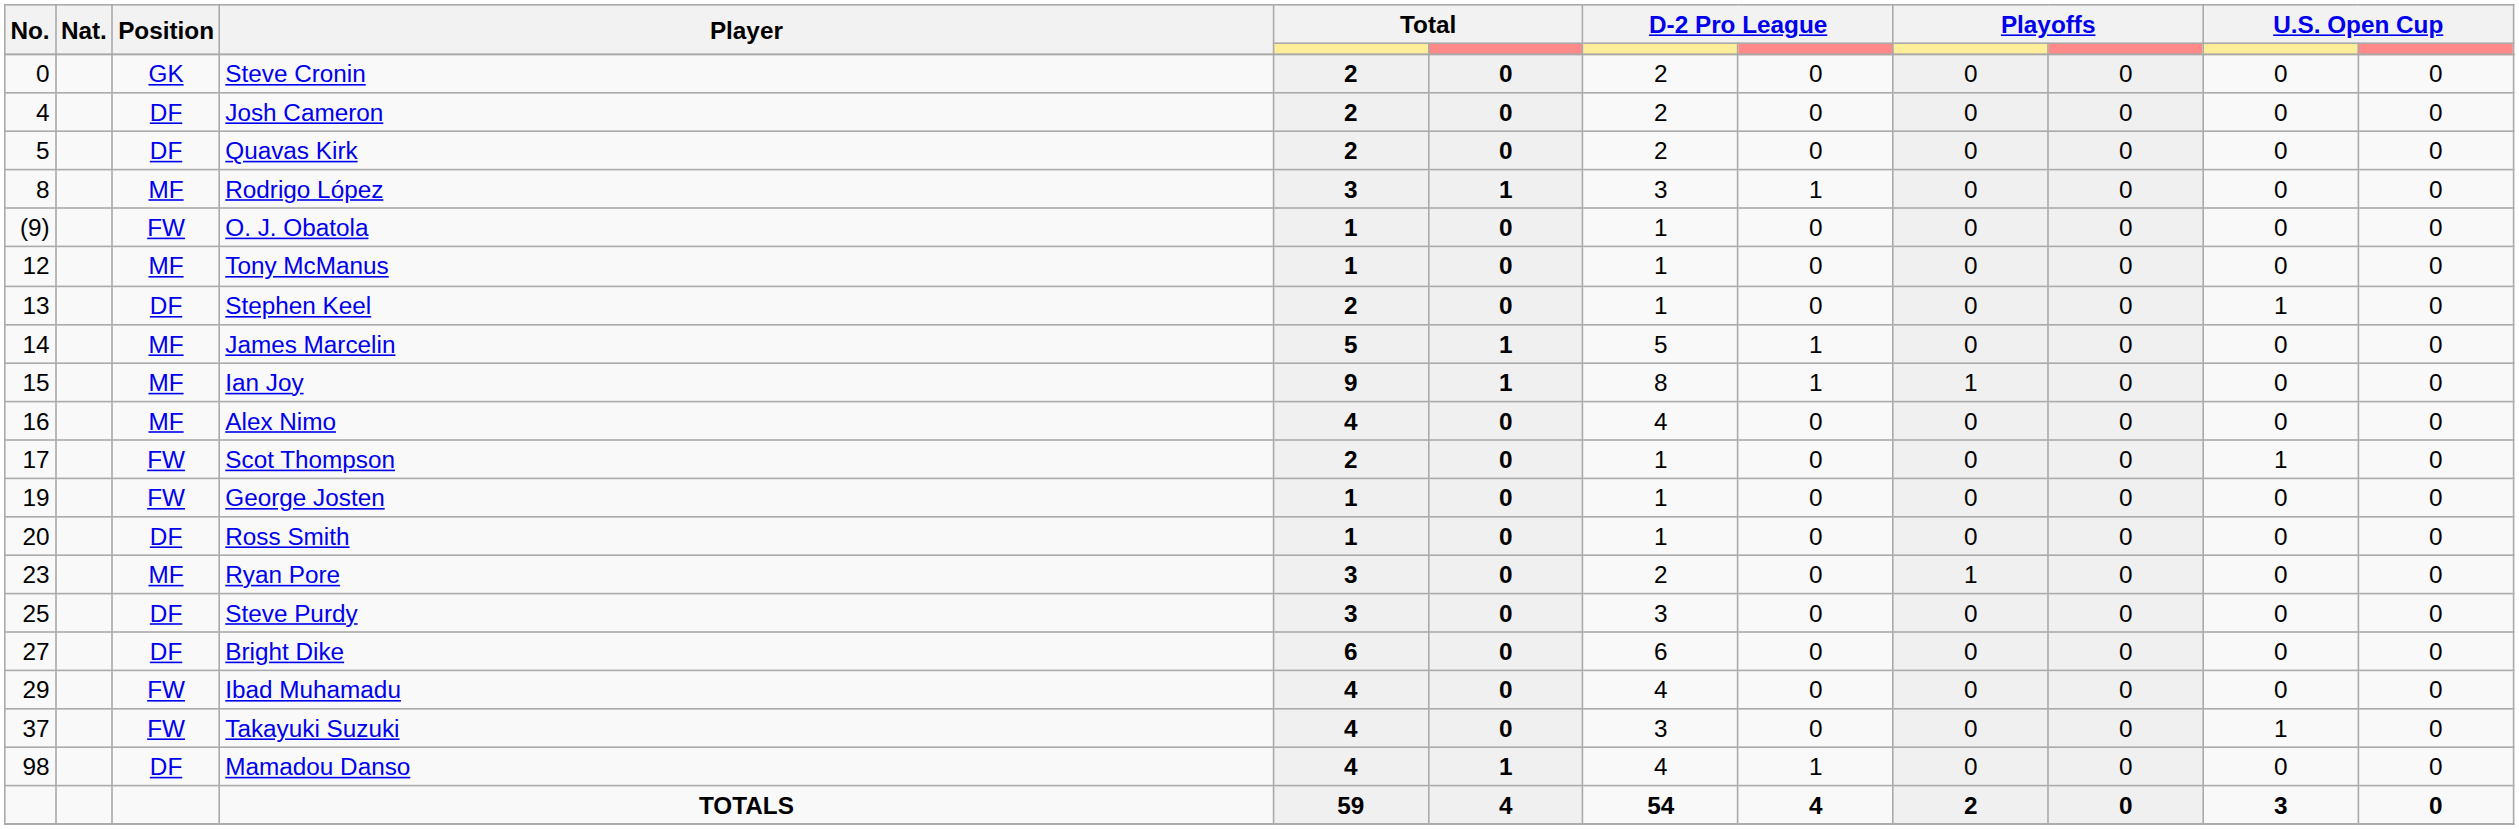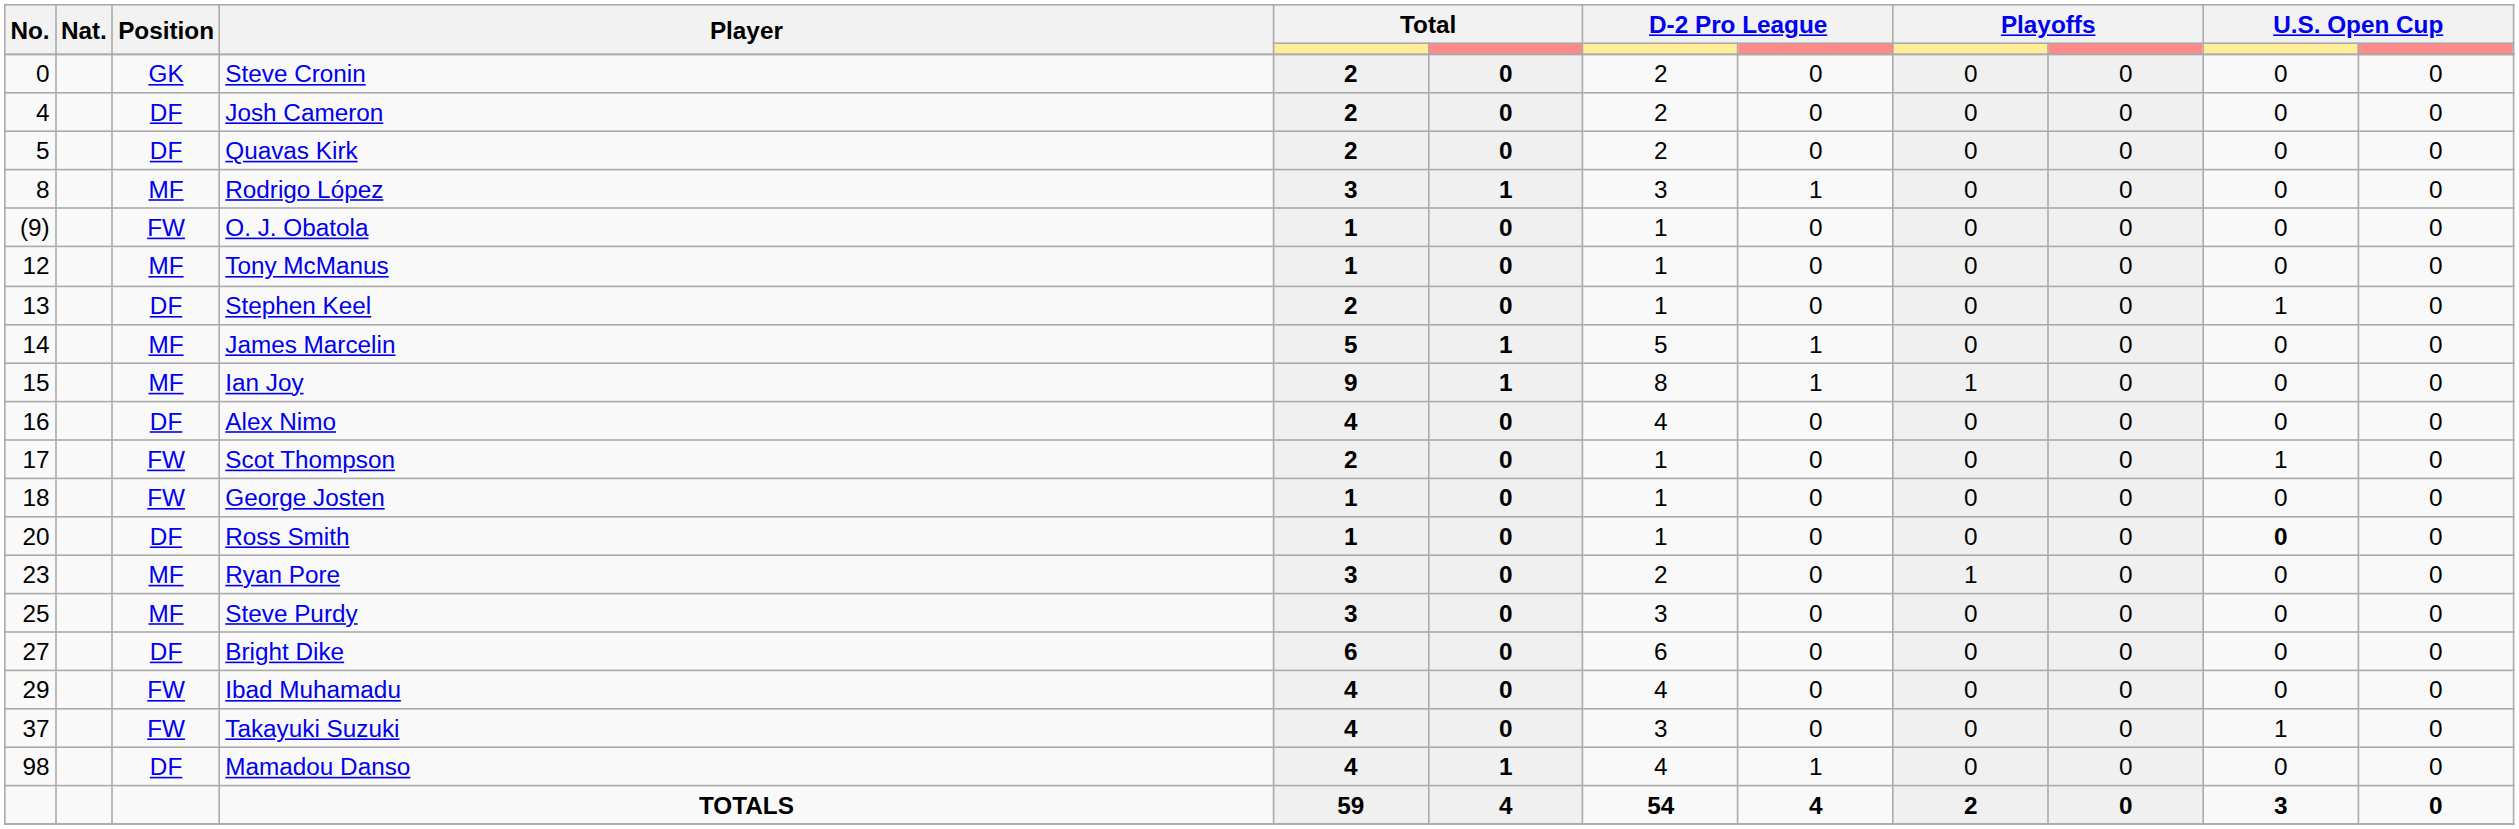 <table class="wikitable" style="font-size:95%; text-align:center;">
 <tr>
 <th rowspan="2" width="1%">No.</th>
 <th rowspan="2" width="1%">Nat.</th>
 <th rowspan="2" width="1%">Position</th>
 <th rowspan="2" width="42%">Player</th>
 <th colspan="2">Total</th>
 <th colspan="2"><a href='#'>D-2 Pro League</a></th>
 <th colspan="2"><a href='#'>Playoffs</a></th>
 <th colspan="2"><a href='#'>U.S. Open Cup</a></th>
 </tr>
 <tr>
 <th width=60 style="background: #FFEE99"></th>
 <th width=60 style="background: #FF8888"></th>
 <th width=60 style="background: #FFEE99"></th>
 <th width=60 style="background: #FF8888"></th>
 <th width=60 style="background: #FFEE99"></th>
 <th width=60 style="background: #FF8888"></th>
 <th width=60 style="background: #FFEE99"></th>
 <th width=60 style="background: #FF8888"></th>
 </tr>
 <tr>
 </tr>
 <tr>
 <td style="text-align: right;">0</td>
 <td></td>
 <td><a href='#'>GK</a></td>
 <td style="text-align: left;"><a href='#'>Steve Cronin</a></td>
 <td style="background: #F0F0F0;"><strong>2</strong></td>
 <td style="background: #F0F0F0;"><strong>0</strong></td>
 <td>2</td>
 <td>0</td>
 <td style="background: #F0F0F0;">0</td>
 <td style="background: #F0F0F0;">0</td>
 <td>0</td>
 <td>0</td>
 </tr>
 <tr>
 <td style="text-align: right;">4</td>
 <td></td>
 <td><a href='#'>DF</a></td>
 <td style="text-align: left;"><a href='#'>Josh Cameron</a></td>
 <td style="background: #F0F0F0;"><strong>2</strong></td>
 <td style="background: #F0F0F0;"><strong>0</strong></td>
 <td>2</td>
 <td>0</td>
 <td style="background: #F0F0F0;">0</td>
 <td style="background: #F0F0F0;">0</td>
 <td>0</td>
 <td>0</td>
 </tr>
 <tr>
 <td style="text-align: right;">5</td>
 <td></td>
 <td><a href='#'>DF</a></td>
 <td style="text-align: left;"><a href='#'>Quavas Kirk</a></td>
 <td style="background: #F0F0F0;"><strong>2</strong></td>
 <td style="background: #F0F0F0;"><strong>0</strong></td>
 <td>2</td>
 <td>0</td>
 <td style="background: #F0F0F0;">0</td>
 <td style="background: #F0F0F0;">0</td>
 <td>0</td>
 <td>0</td>
 </tr>
 <tr>
 <td style="text-align: right;">8</td>
 <td></td>
 <td><a href='#'>MF</a></td>
 <td style="text-align: left;"><a href='#'>Rodrigo López</a></td>
 <td style="background: #F0F0F0;"><strong>3</strong></td>
 <td style="background: #F0F0F0;"><strong>1</strong></td>
 <td>3</td>
 <td>1</td>
 <td style="background: #F0F0F0;">0</td>
 <td style="background: #F0F0F0;">0</td>
 <td>0</td>
 <td>0</td>
 </tr>
 <tr>
 <td style="text-align: right;">(9)</td>
 <td></td>
 <td><a href='#'>FW</a></td>
 <td style="text-align: left;"><a href='#'>O. J. Obatola</a></td>
 <td style="background: #F0F0F0;"><strong>1</strong></td>
 <td style="background: #F0F0F0;"><strong>0</strong></td>
 <td>1</td>
 <td>0</td>
 <td style="background: #F0F0F0;">0</td>
 <td style="background: #F0F0F0;">0</td>
 <td>0</td>
 <td>0</td>
 </tr>
 <tr>
 <td style="text-align: right;">12</td>
 <td></td>
 <td><a href='#'>MF</a></td>
 <td style="text-align: left;"><a href='#'>Tony McManus</a></td>
 <td style="background: #F0F0F0;"><strong>1</strong></td>
 <td style="background: #F0F0F0;"><strong>0</strong></td>
 <td>1</td>
 <td>0</td>
 <td style="background: #F0F0F0;">0</td>
 <td style="background: #F0F0F0;">0</td>
 <td>0</td>
 <td>0</td>
 </tr>
 <tr>
 <td style="text-align: right;">13</td>
 <td></td>
 <td><a href='#'>DF</a></td>
 <td style="text-align: left;"><a href='#'>Stephen Keel</a></td>
 <td style="background: #F0F0F0;"><strong>2</strong></td>
 <td style="background: #F0F0F0;"><strong>0</strong></td>
 <td>1</td>
 <td>0</td>
 <td style="background: #F0F0F0;">0</td>
 <td style="background: #F0F0F0;">0</td>
 <td>1</td>
 <td>0</td>
 </tr>
 <tr>
 <td style="text-align: right;">14</td>
 <td></td>
 <td><a href='#'>MF</a></td>
 <td style="text-align: left;"><a href='#'>James Marcelin</a></td>
 <td style="background: #F0F0F0;"><strong>5</strong></td>
 <td style="background: #F0F0F0;"><strong>1</strong></td>
 <td>5</td>
 <td>1</td>
 <td style="background: #F0F0F0;">0</td>
 <td style="background: #F0F0F0;">0</td>
 <td>0</td>
 <td>0</td>
 </tr>
 <tr>
 <td style="text-align: right;">15</td>
 <td></td>
 <td><a href='#'>MF</a></td>
 <td style="text-align: left;"><a href='#'>Ian Joy</a></td>
 <td style="background: #F0F0F0;"><strong>9</strong></td>
 <td style="background: #F0F0F0;"><strong>1</strong></td>
 <td>8</td>
 <td>1</td>
 <td style="background: #F0F0F0;">1</td>
 <td style="background: #F0F0F0;">0</td>
 <td>0</td>
 <td>0</td>
 </tr>
 <tr>
 <td style="text-align: right;">16</td>
 <td></td>
-<td><a href='#'>MF</a></td>
+<td><a href='#'>DF</a></td>
 <td style="text-align: left;"><a href='#'>Alex Nimo</a></td>
 <td style="background: #F0F0F0;"><strong>4</strong></td>
 <td style="background: #F0F0F0;"><strong>0</strong></td>
 <td>4</td>
 <td>0</td>
 <td style="background: #F0F0F0;">0</td>
 <td style="background: #F0F0F0;">0</td>
 <td>0</td>
 <td>0</td>
 </tr>
 <tr>
 <td style="text-align: right;">17</td>
 <td></td>
 <td><a href='#'>FW</a></td>
 <td style="text-align: left;"><a href='#'>Scot Thompson</a></td>
 <td style="background: #F0F0F0;"><strong>2</strong></td>
 <td style="background: #F0F0F0;"><strong>0</strong></td>
 <td>1</td>
 <td>0</td>
 <td style="background: #F0F0F0;">0</td>
 <td style="background: #F0F0F0;">0</td>
 <td>1</td>
 <td>0</td>
 </tr>
 <tr>
-<td style="text-align: right;">19</td>
+<td style="text-align: right;">18</td>
 <td></td>
 <td><a href='#'>FW</a></td>
 <td style="text-align: left;"><a href='#'>George Josten</a></td>
 <td style="background: #F0F0F0;"><strong>1</strong></td>
 <td style="background: #F0F0F0;"><strong>0</strong></td>
 <td>1</td>
 <td>0</td>
 <td style="background: #F0F0F0;">0</td>
 <td style="background: #F0F0F0;">0</td>
 <td>0</td>
 <td>0</td>
 </tr>
 <tr>
 <td style="text-align: right;">20</td>
 <td></td>
 <td><a href='#'>DF</a></td>
 <td style="text-align: left;"><a href='#'>Ross Smith</a></td>
 <td style="background: #F0F0F0;"><strong>1</strong></td>
 <td style="background: #F0F0F0;"><strong>0</strong></td>
 <td>1</td>
 <td>0</td>
 <td style="background: #F0F0F0;">0</td>
 <td style="background: #F0F0F0;">0</td>
-<td>0</td>
+<td><strong>0</strong></td>
 <td>0</td>
 </tr>
 <tr>
 <td style="text-align: right;">23</td>
 <td></td>
 <td><a href='#'>MF</a></td>
 <td style="text-align: left;"><a href='#'>Ryan Pore</a></td>
 <td style="background: #F0F0F0;"><strong>3</strong></td>
 <td style="background: #F0F0F0;"><strong>0</strong></td>
 <td>2</td>
 <td>0</td>
 <td style="background: #F0F0F0;">1</td>
 <td style="background: #F0F0F0;">0</td>
 <td>0</td>
 <td>0</td>
 </tr>
 <tr>
 <td style="text-align: right;">25</td>
 <td></td>
-<td><a href='#'>DF</a></td>
+<td><a href='#'>MF</a></td>
 <td style="text-align: left;"><a href='#'>Steve Purdy</a></td>
 <td style="background: #F0F0F0;"><strong>3</strong></td>
 <td style="background: #F0F0F0;"><strong>0</strong></td>
 <td>3</td>
 <td>0</td>
 <td style="background: #F0F0F0;">0</td>
 <td style="background: #F0F0F0;">0</td>
 <td>0</td>
 <td>0</td>
 </tr>
 <tr>
 <td style="text-align: right;">27</td>
 <td></td>
 <td><a href='#'>DF</a></td>
 <td style="text-align: left;"><a href='#'>Bright Dike</a></td>
 <td style="background: #F0F0F0;"><strong>6</strong></td>
 <td style="background: #F0F0F0;"><strong>0</strong></td>
 <td>6</td>
 <td>0</td>
 <td style="background: #F0F0F0;">0</td>
 <td style="background: #F0F0F0;">0</td>
 <td>0</td>
 <td>0</td>
 </tr>
 <tr>
 <td style="text-align: right;">29</td>
 <td></td>
 <td><a href='#'>FW</a></td>
 <td style="text-align: left;"><a href='#'>Ibad Muhamadu</a></td>
 <td style="background: #F0F0F0;"><strong>4</strong></td>
 <td style="background: #F0F0F0;"><strong>0</strong></td>
 <td>4</td>
 <td>0</td>
 <td style="background: #F0F0F0;">0</td>
 <td style="background: #F0F0F0;">0</td>
 <td>0</td>
 <td>0</td>
 </tr>
 <tr>
 <td style="text-align: right;">37</td>
 <td></td>
 <td><a href='#'>FW</a></td>
 <td style="text-align: left;"><a href='#'>Takayuki Suzuki</a></td>
 <td style="background: #F0F0F0;"><strong>4</strong></td>
 <td style="background: #F0F0F0;"><strong>0</strong></td>
 <td>3</td>
 <td>0</td>
 <td style="background: #F0F0F0;">0</td>
 <td style="background: #F0F0F0;">0</td>
 <td>1</td>
 <td>0</td>
 </tr>
 <tr>
 <td style="text-align: right;">98</td>
 <td></td>
 <td><a href='#'>DF</a></td>
 <td style="text-align: left;"><a href='#'>Mamadou Danso</a></td>
 <td style="background: #F0F0F0;"><strong>4</strong></td>
 <td style="background: #F0F0F0;"><strong>1</strong></td>
 <td>4</td>
 <td>1</td>
 <td style="background: #F0F0F0;">0</td>
 <td style="background: #F0F0F0;">0</td>
 <td>0</td>
 <td>0</td>
 </tr>
 <tr>
 <td></td>
 <td></td>
 <td></td>
 <td><strong>TOTALS</strong></td>
 <td style="background: #F0F0F0;"><strong>59</strong></td>
 <td style="background: #F0F0F0;"><strong>4</strong></td>
 <td><strong>54</strong></td>
 <td><strong>4</strong></td>
 <td style="background: #F0F0F0;"><strong>2</strong></td>
 <td style="background: #F0F0F0;"><strong>0</strong></td>
 <td><strong>3</strong></td>
 <td><strong>0</strong></td>
 </tr>
 <tr>
 </tr>
 </table>
